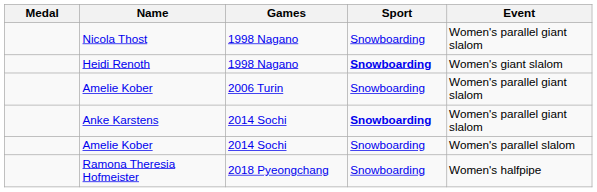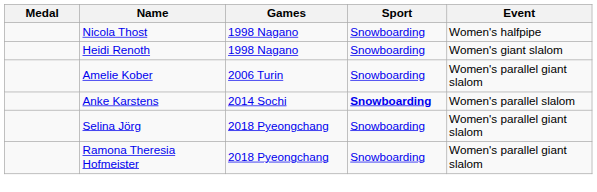 <table class="wikitable sortable">
 <tr>
 <th style="width:6em">Medal</th>
 <th style="width:12em">Name</th>
 <th style="width:10em">Games</th>
 <th style="width:8em">Sport</th>
 <th style="width:12em">Event</th>
 </tr>
 <tr>
 <td></td>
 <td><a href='#'>Nicola Thost</a></td>
 <td> <a href='#'>1998 Nagano</a></td>
 <td> <a href='#'>Snowboarding</a></td>
-<td>Women's parallel giant slalom</td>
+<td>Women's halfpipe</td>
 </tr>
 <tr>
 <td></td>
 <td><a href='#'>Heidi Renoth</a></td>
 <td> <a href='#'>1998 Nagano</a></td>
-<td><strong> <a href='#'>Snowboarding</a></strong></td>
+<td> <a href='#'>Snowboarding</a></td>
 <td>Women's giant slalom</td>
 </tr>
 <tr>
 <td></td>
 <td><a href='#'>Amelie Kober</a></td>
 <td> <a href='#'>2006 Turin</a></td>
 <td> <a href='#'>Snowboarding</a></td>
 <td>Women's parallel giant slalom</td>
 </tr>
 <tr>
 <td></td>
 <td><a href='#'>Anke Karstens</a></td>
 <td> <a href='#'>2014 Sochi</a></td>
 <td><strong> <a href='#'>Snowboarding</a></strong></td>
-<td>Women's parallel giant slalom</td>
+<td>Women's parallel slalom</td>
 </tr>
 <tr>
 <td></td>
-<td><a href='#'>Amelie Kober</a></td>
-<td> <a href='#'>2014 Sochi</a></td>
+<td><a href='#'>Selina Jörg</a></td>
+<td> <a href='#'>2018 Pyeongchang</a></td>
 <td> <a href='#'>Snowboarding</a></td>
-<td>Women's parallel slalom</td>
+<td>Women's parallel giant slalom</td>
 </tr>
 <tr>
 <td></td>
 <td><a href='#'>Ramona Theresia Hofmeister</a></td>
 <td> <a href='#'>2018 Pyeongchang</a></td>
 <td> <a href='#'>Snowboarding</a></td>
-<td>Women's halfpipe</td>
+<td>Women's parallel giant slalom</td>
 </tr>
 </table>
